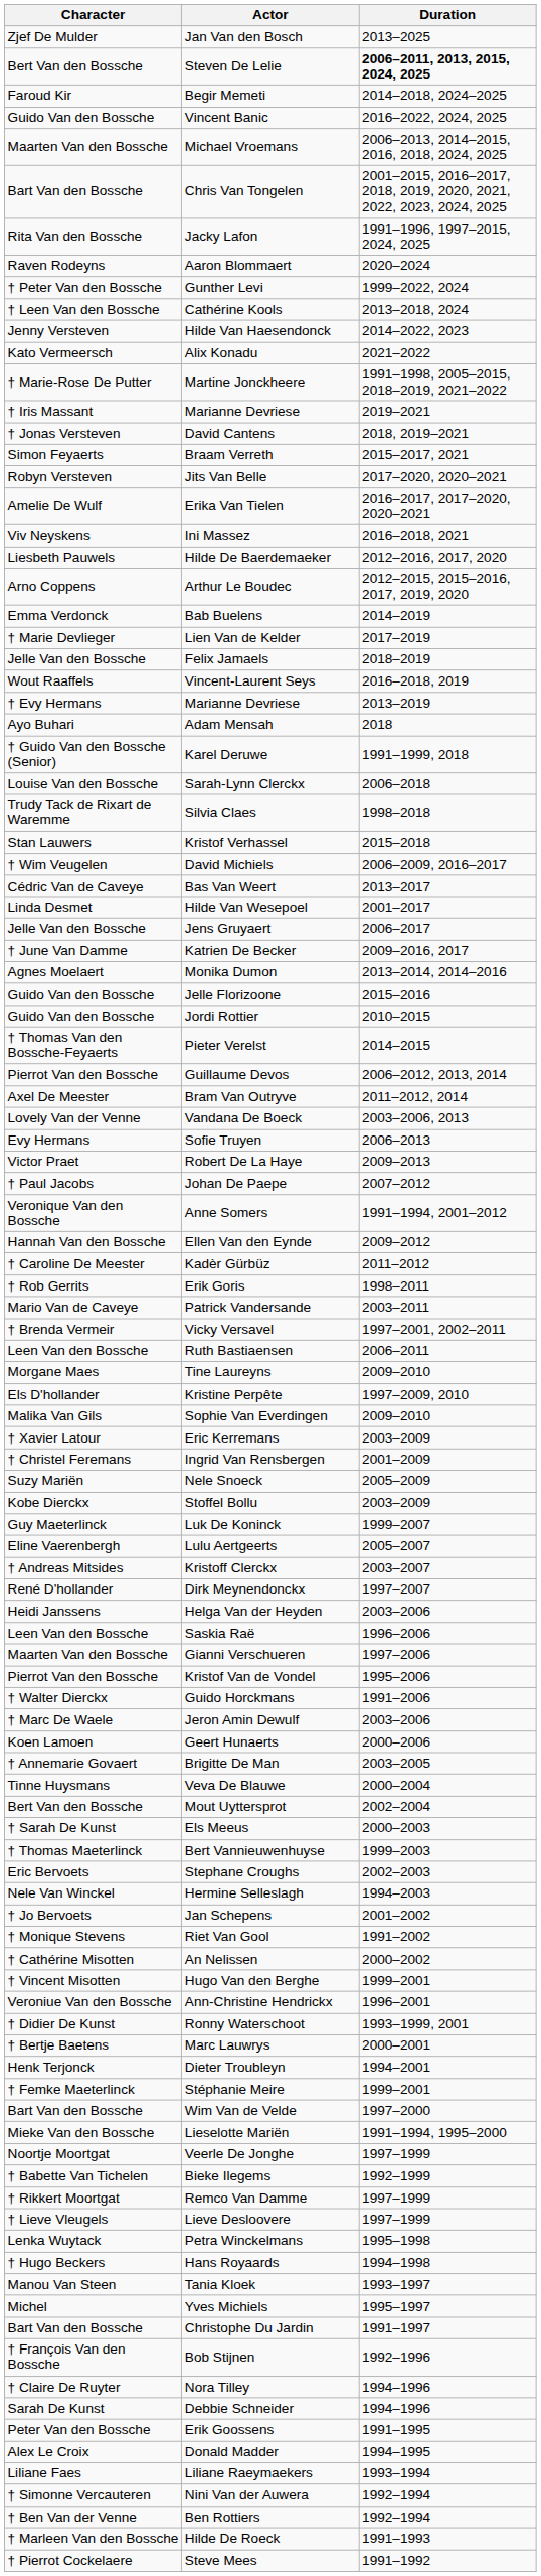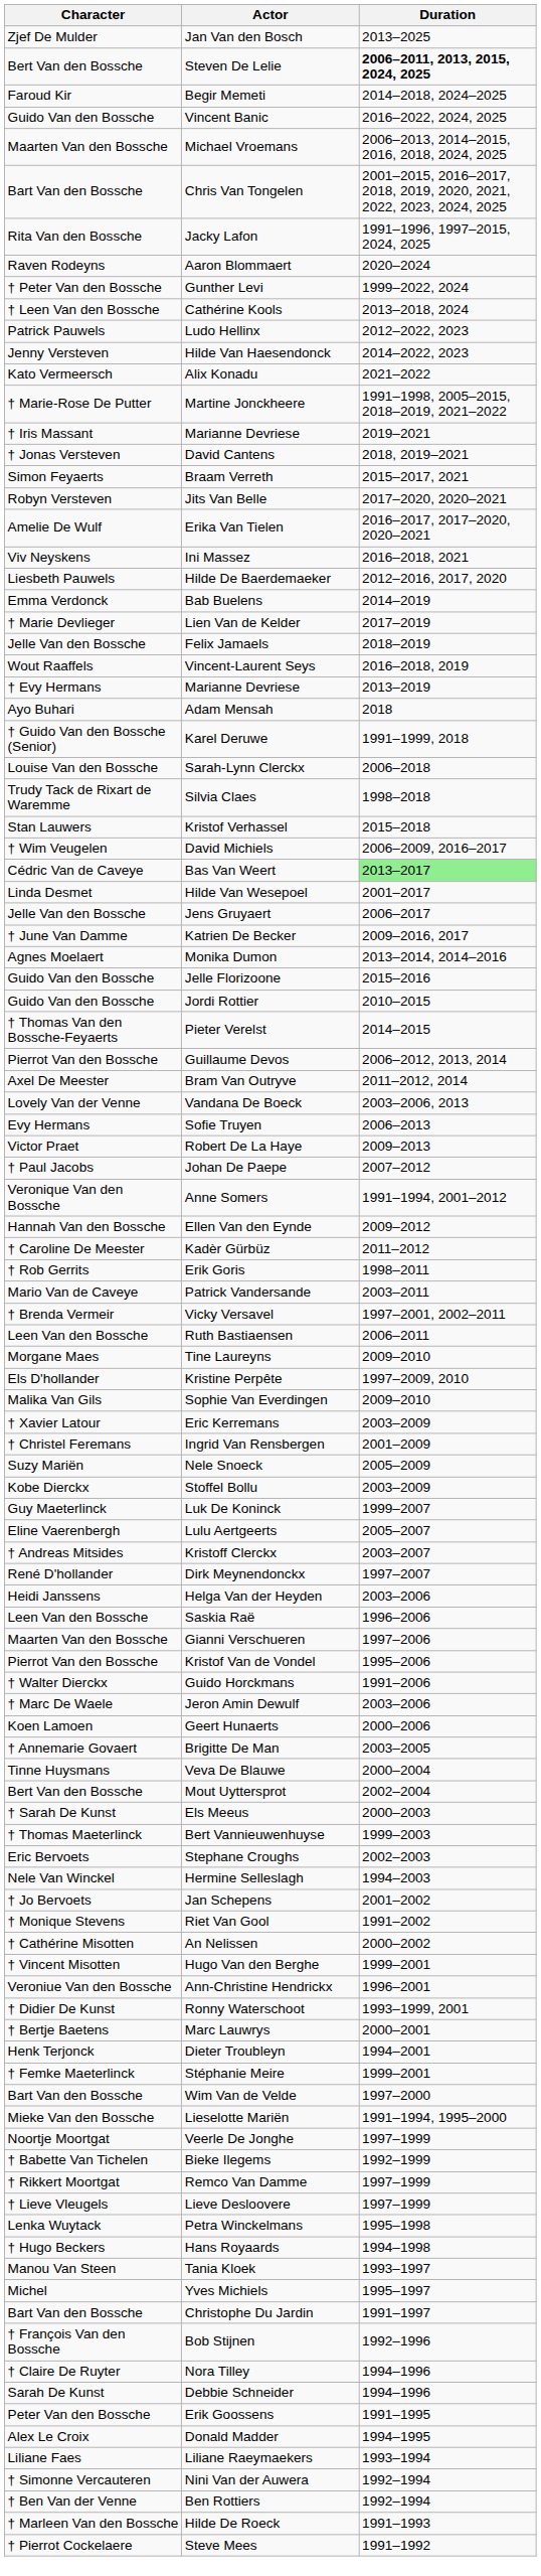 <table class="wikitable">
 <tr>
 <th width="200">Character</th>
 <th width="200">Actor</th>
 <th width="200">Duration</th>
 </tr>
 <tr>
 <td>Zjef De Mulder</td>
 <td>Jan Van den Bosch</td>
 <td>2013–2025</td>
 </tr>
 <tr>
 <td>Bert Van den Bossche</td>
 <td>Steven De Lelie</td>
 <td><strong>2006–2011, 2013, 2015, 2024, 2025</strong></td>
 </tr>
 <tr>
 <td>Faroud Kir</td>
 <td>Begir Memeti</td>
 <td>2014–2018, 2024–2025</td>
 </tr>
 <tr>
 <td>Guido Van den Bossche</td>
 <td>Vincent Banic</td>
 <td>2016–2022, 2024, 2025</td>
 </tr>
 <tr>
 <td>Maarten Van den Bossche</td>
 <td>Michael Vroemans</td>
 <td>2006–2013, 2014–2015, 2016, 2018, 2024, 2025</td>
 </tr>
 <tr>
 <td>Bart Van den Bossche</td>
 <td>Chris Van Tongelen</td>
 <td>2001–2015, 2016–2017, 2018, 2019, 2020, 2021, 2022, 2023, 2024, 2025</td>
 </tr>
 <tr>
 <td>Rita Van den Bossche</td>
 <td>Jacky Lafon</td>
 <td>1991–1996, 1997–2015, 2024, 2025</td>
 </tr>
 <tr>
 <td>Raven Rodeyns</td>
 <td>Aaron Blommaert</td>
 <td>2020–2024</td>
 </tr>
 <tr>
 <td>† Peter Van den Bossche</td>
 <td>Gunther Levi</td>
 <td>1999–2022, 2024</td>
 </tr>
 <tr>
 <td>† Leen Van den Bossche</td>
 <td>Cathérine Kools</td>
 <td>2013–2018, 2024</td>
 </tr>
 <tr>
+<td>Patrick Pauwels</td>
+<td>Ludo Hellinx</td>
+<td>2012–2022, 2023</td>
+</tr>
+<tr>
 <td>Jenny Versteven</td>
 <td>Hilde Van Haesendonck</td>
 <td>2014–2022, 2023</td>
 </tr>
 <tr>
 <td>Kato Vermeersch</td>
 <td>Alix Konadu</td>
 <td>2021–2022</td>
 </tr>
 <tr>
 <td>† Marie-Rose De Putter</td>
 <td>Martine Jonckheere</td>
 <td>1991–1998, 2005–2015, 2018–2019, 2021–2022</td>
 </tr>
 <tr>
 <td>† Iris Massant</td>
 <td>Marianne Devriese</td>
 <td>2019–2021</td>
 </tr>
 <tr>
 <td>† Jonas Versteven</td>
 <td>David Cantens</td>
 <td>2018, 2019–2021</td>
 </tr>
 <tr>
 <td>Simon Feyaerts</td>
 <td>Braam Verreth</td>
 <td>2015–2017, 2021</td>
 </tr>
 <tr>
 <td>Robyn Versteven</td>
 <td>Jits Van Belle</td>
 <td>2017–2020, 2020–2021</td>
 </tr>
 <tr>
 <td>Amelie De Wulf</td>
 <td>Erika Van Tielen</td>
 <td>2016–2017, 2017–2020, 2020–2021</td>
 </tr>
 <tr>
 <td>Viv Neyskens</td>
 <td>Ini Massez</td>
 <td>2016–2018, 2021</td>
 </tr>
 <tr>
 <td>Liesbeth Pauwels</td>
 <td>Hilde De Baerdemaeker</td>
 <td>2012–2016, 2017, 2020</td>
-</tr>
-<tr>
-<td>Arno Coppens</td>
-<td>Arthur Le Boudec</td>
-<td>2012–2015, 2015–2016, 2017, 2019, 2020</td>
 </tr>
 <tr>
 <td>Emma Verdonck</td>
 <td>Bab Buelens</td>
 <td>2014–2019</td>
 </tr>
 <tr>
 <td>† Marie Devlieger</td>
 <td>Lien Van de Kelder</td>
 <td>2017–2019</td>
 </tr>
 <tr>
 <td>Jelle Van den Bossche</td>
 <td>Felix Jamaels</td>
 <td>2018–2019</td>
 </tr>
 <tr>
 <td>Wout Raaffels</td>
 <td>Vincent-Laurent Seys</td>
 <td>2016–2018, 2019</td>
 </tr>
 <tr>
 <td>† Evy Hermans</td>
 <td>Marianne Devriese</td>
 <td>2013–2019</td>
 </tr>
 <tr>
 <td>Ayo Buhari</td>
 <td>Adam Mensah</td>
 <td>2018</td>
 </tr>
 <tr>
 <td>† Guido Van den Bossche (Senior)</td>
 <td>Karel Deruwe</td>
 <td>1991–1999, 2018</td>
 </tr>
 <tr>
 <td>Louise Van den Bossche</td>
 <td>Sarah-Lynn Clerckx</td>
 <td>2006–2018</td>
 </tr>
 <tr>
 <td>Trudy Tack de Rixart de Waremme</td>
 <td>Silvia Claes</td>
 <td>1998–2018</td>
 </tr>
 <tr>
 <td>Stan Lauwers</td>
 <td>Kristof Verhassel</td>
 <td>2015–2018</td>
 </tr>
 <tr>
 <td>† Wim Veugelen</td>
 <td>David Michiels</td>
 <td>2006–2009, 2016–2017</td>
 </tr>
 <tr>
 <td>Cédric Van de Caveye</td>
 <td>Bas Van Weert</td>
-<td>2013–2017</td>
+<td style="background: lightgreen;">2013–2017</td>
 </tr>
 <tr>
 <td>Linda Desmet</td>
 <td>Hilde Van Wesepoel</td>
 <td>2001–2017</td>
 </tr>
 <tr>
 <td>Jelle Van den Bossche</td>
 <td>Jens Gruyaert</td>
 <td>2006–2017</td>
 </tr>
 <tr>
 <td>† June Van Damme</td>
 <td>Katrien De Becker</td>
 <td>2009–2016, 2017</td>
 </tr>
 <tr>
 <td>Agnes Moelaert</td>
 <td>Monika Dumon</td>
 <td>2013–2014, 2014–2016</td>
 </tr>
 <tr>
 <td>Guido Van den Bossche</td>
 <td>Jelle Florizoone</td>
 <td>2015–2016</td>
 </tr>
 <tr>
 <td>Guido Van den Bossche</td>
 <td>Jordi Rottier</td>
 <td>2010–2015</td>
 </tr>
 <tr>
 <td>† Thomas Van den Bossche-Feyaerts</td>
 <td>Pieter Verelst</td>
 <td>2014–2015</td>
 </tr>
 <tr>
 <td>Pierrot Van den Bossche</td>
 <td>Guillaume Devos</td>
 <td>2006–2012, 2013, 2014</td>
 </tr>
 <tr>
 <td>Axel De Meester</td>
 <td>Bram Van Outryve</td>
 <td>2011–2012, 2014</td>
 </tr>
 <tr>
 <td>Lovely Van der Venne</td>
 <td>Vandana De Boeck</td>
 <td>2003–2006, 2013</td>
 </tr>
 <tr>
 <td>Evy Hermans</td>
 <td>Sofie Truyen</td>
 <td>2006–2013</td>
 </tr>
 <tr>
 <td>Victor Praet</td>
 <td>Robert De La Haye</td>
 <td>2009–2013</td>
 </tr>
 <tr>
 <td>† Paul Jacobs</td>
 <td>Johan De Paepe</td>
 <td>2007–2012</td>
 </tr>
 <tr>
 <td>Veronique Van den Bossche</td>
 <td>Anne Somers</td>
 <td>1991–1994, 2001–2012</td>
 </tr>
 <tr>
 <td>Hannah Van den Bossche</td>
 <td>Ellen Van den Eynde</td>
 <td>2009–2012</td>
 </tr>
 <tr>
 <td>† Caroline De Meester</td>
 <td>Kadèr Gürbüz</td>
 <td>2011–2012</td>
 </tr>
 <tr>
 <td>† Rob Gerrits</td>
 <td>Erik Goris</td>
 <td>1998–2011</td>
 </tr>
 <tr>
 <td>Mario Van de Caveye</td>
 <td>Patrick Vandersande</td>
 <td>2003–2011</td>
 </tr>
 <tr>
 <td>† Brenda Vermeir</td>
 <td>Vicky Versavel</td>
 <td>1997–2001, 2002–2011</td>
 </tr>
 <tr>
 <td>Leen Van den Bossche</td>
 <td>Ruth Bastiaensen</td>
 <td>2006–2011</td>
 </tr>
 <tr>
 <td>Morgane Maes</td>
 <td>Tine Laureyns</td>
 <td>2009–2010</td>
 </tr>
 <tr>
 <td>Els D'hollander</td>
 <td>Kristine Perpête</td>
 <td>1997–2009, 2010</td>
 </tr>
 <tr>
 <td>Malika Van Gils</td>
 <td>Sophie Van Everdingen</td>
 <td>2009–2010</td>
 </tr>
 <tr>
 <td>† Xavier Latour</td>
 <td>Eric Kerremans</td>
 <td>2003–2009</td>
 </tr>
 <tr>
 <td>† Christel Feremans</td>
 <td>Ingrid Van Rensbergen</td>
 <td>2001–2009</td>
 </tr>
 <tr>
 <td>Suzy Mariën</td>
 <td>Nele Snoeck</td>
 <td>2005–2009</td>
 </tr>
 <tr>
 <td>Kobe Dierckx</td>
 <td>Stoffel Bollu</td>
 <td>2003–2009</td>
 </tr>
 <tr>
 <td>Guy Maeterlinck</td>
 <td>Luk De Koninck</td>
 <td>1999–2007</td>
 </tr>
 <tr>
 <td>Eline Vaerenbergh</td>
 <td>Lulu Aertgeerts</td>
 <td>2005–2007</td>
 </tr>
 <tr>
 <td>† Andreas Mitsides</td>
 <td>Kristoff Clerckx</td>
 <td>2003–2007</td>
 </tr>
 <tr>
 <td>René D'hollander</td>
 <td>Dirk Meynendonckx</td>
 <td>1997–2007</td>
 </tr>
 <tr>
 <td>Heidi Janssens</td>
 <td>Helga Van der Heyden</td>
 <td>2003–2006</td>
 </tr>
 <tr>
 <td>Leen Van den Bossche</td>
 <td>Saskia Raë</td>
 <td>1996–2006</td>
 </tr>
 <tr>
 <td>Maarten Van den Bossche</td>
 <td>Gianni Verschueren</td>
 <td>1997–2006</td>
 </tr>
 <tr>
 <td>Pierrot Van den Bossche</td>
 <td>Kristof Van de Vondel</td>
 <td>1995–2006</td>
 </tr>
 <tr>
 <td>† Walter Dierckx</td>
 <td>Guido Horckmans</td>
 <td>1991–2006</td>
 </tr>
 <tr>
 <td>† Marc De Waele</td>
 <td>Jeron Amin Dewulf</td>
 <td>2003–2006</td>
 </tr>
 <tr>
 <td>Koen Lamoen</td>
 <td>Geert Hunaerts</td>
 <td>2000–2006</td>
 </tr>
 <tr>
 <td>† Annemarie Govaert</td>
 <td>Brigitte De Man</td>
 <td>2003–2005</td>
 </tr>
 <tr>
 <td>Tinne Huysmans</td>
 <td>Veva De Blauwe</td>
 <td>2000–2004</td>
 </tr>
 <tr>
 <td>Bert Van den Bossche</td>
 <td>Mout Uyttersprot</td>
 <td>2002–2004</td>
 </tr>
 <tr>
 <td>† Sarah De Kunst</td>
 <td>Els Meeus</td>
 <td>2000–2003</td>
 </tr>
 <tr>
 <td>† Thomas Maeterlinck</td>
 <td>Bert Vannieuwenhuyse</td>
 <td>1999–2003</td>
 </tr>
 <tr>
 <td>Eric Bervoets</td>
 <td>Stephane Croughs</td>
 <td>2002–2003</td>
 </tr>
 <tr>
 <td>Nele Van Winckel</td>
 <td>Hermine Selleslagh</td>
 <td>1994–2003</td>
 </tr>
 <tr>
 <td>† Jo Bervoets</td>
 <td>Jan Schepens</td>
 <td>2001–2002</td>
 </tr>
 <tr>
 <td>† Monique Stevens</td>
 <td>Riet Van Gool</td>
 <td>1991–2002</td>
 </tr>
 <tr>
 <td>† Cathérine Misotten</td>
 <td>An Nelissen</td>
 <td>2000–2002</td>
 </tr>
 <tr>
 <td>† Vincent Misotten</td>
 <td>Hugo Van den Berghe</td>
 <td>1999–2001</td>
 </tr>
 <tr>
 <td>Veroniue Van den Bossche</td>
 <td>Ann-Christine Hendrickx</td>
 <td>1996–2001</td>
 </tr>
 <tr>
 <td>† Didier De Kunst</td>
 <td>Ronny Waterschoot</td>
 <td>1993–1999, 2001</td>
 </tr>
 <tr>
 <td>† Bertje Baetens</td>
 <td>Marc Lauwrys</td>
 <td>2000–2001</td>
 </tr>
 <tr>
 <td>Henk Terjonck</td>
 <td>Dieter Troubleyn</td>
 <td>1994–2001</td>
 </tr>
 <tr>
 <td>† Femke Maeterlinck</td>
 <td>Stéphanie Meire</td>
 <td>1999–2001</td>
 </tr>
 <tr>
 <td>Bart Van den Bossche</td>
 <td>Wim Van de Velde</td>
 <td>1997–2000</td>
 </tr>
 <tr>
 <td>Mieke Van den Bossche</td>
 <td>Lieselotte Mariën</td>
 <td>1991–1994, 1995–2000</td>
 </tr>
 <tr>
 <td>Noortje Moortgat</td>
 <td>Veerle De Jonghe</td>
 <td>1997–1999</td>
 </tr>
 <tr>
 <td>† Babette Van Tichelen</td>
 <td>Bieke Ilegems</td>
 <td>1992–1999</td>
 </tr>
 <tr>
 <td>† Rikkert Moortgat</td>
 <td>Remco Van Damme</td>
 <td>1997–1999</td>
 </tr>
 <tr>
 <td>† Lieve Vleugels</td>
 <td>Lieve Desloovere</td>
 <td>1997–1999</td>
 </tr>
 <tr>
 <td>Lenka Wuytack</td>
 <td>Petra Winckelmans</td>
 <td>1995–1998</td>
 </tr>
 <tr>
 <td>† Hugo Beckers</td>
 <td>Hans Royaards</td>
 <td>1994–1998</td>
 </tr>
 <tr>
 <td>Manou Van Steen</td>
 <td>Tania Kloek</td>
 <td>1993–1997</td>
 </tr>
 <tr>
 <td>Michel</td>
 <td>Yves Michiels</td>
 <td>1995–1997</td>
 </tr>
 <tr>
 <td>Bart Van den Bossche</td>
 <td>Christophe Du Jardin</td>
 <td>1991–1997</td>
 </tr>
 <tr>
 <td>† François Van den Bossche</td>
 <td>Bob Stijnen</td>
 <td>1992–1996</td>
 </tr>
 <tr>
 <td>† Claire De Ruyter</td>
 <td>Nora Tilley</td>
 <td>1994–1996</td>
 </tr>
 <tr>
 <td>Sarah De Kunst</td>
 <td>Debbie Schneider</td>
 <td>1994–1996</td>
 </tr>
 <tr>
 <td>Peter Van den Bossche</td>
 <td>Erik Goossens</td>
 <td>1991–1995</td>
 </tr>
 <tr>
 <td>Alex Le Croix</td>
 <td>Donald Madder</td>
 <td>1994–1995</td>
 </tr>
 <tr>
 <td>Liliane Faes</td>
 <td>Liliane Raeymaekers</td>
 <td>1993–1994</td>
 </tr>
 <tr>
 <td>† Simonne Vercauteren</td>
 <td>Nini Van der Auwera</td>
 <td>1992–1994</td>
 </tr>
 <tr>
 <td>† Ben Van der Venne</td>
 <td>Ben Rottiers</td>
 <td>1992–1994</td>
 </tr>
 <tr>
 <td>† Marleen Van den Bossche</td>
 <td>Hilde De Roeck</td>
 <td>1991–1993</td>
 </tr>
 <tr>
 <td>† Pierrot Cockelaere</td>
 <td>Steve Mees</td>
 <td>1991–1992</td>
 </tr>
 </table>
